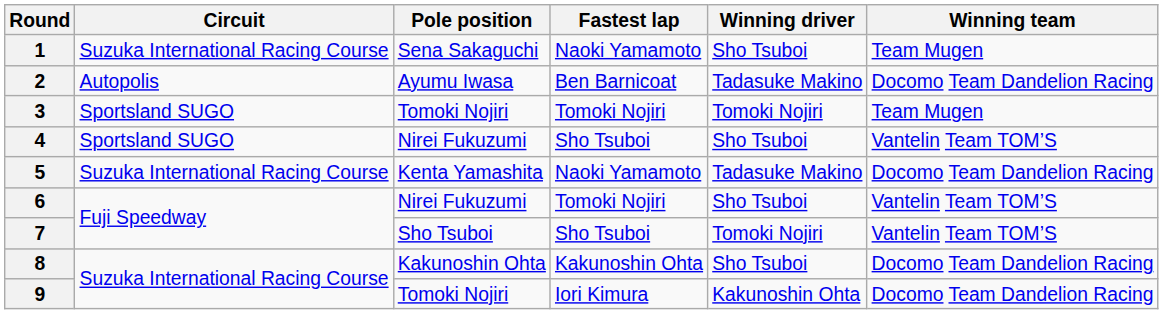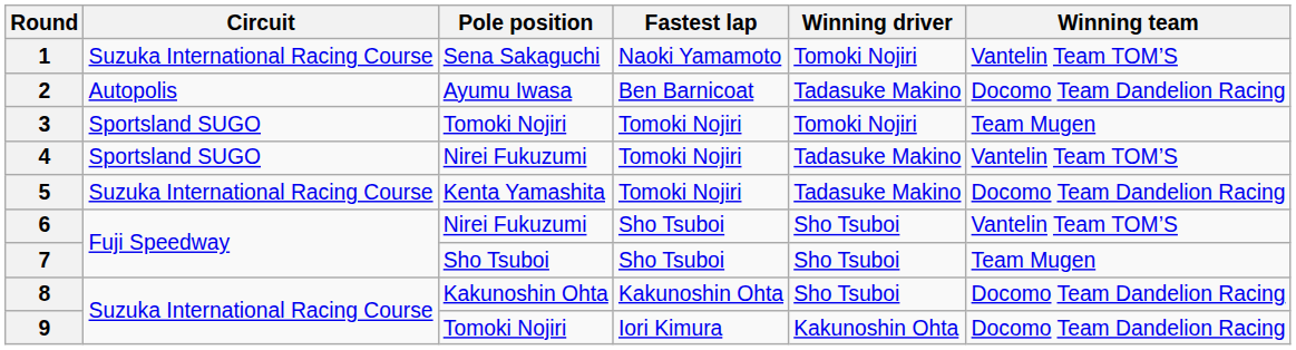 <table class="wikitable" style="font-size:85%">
 <tr>
 <th>Round</th>
 <th>Circuit</th>
 <th>Pole position</th>
 <th>Fastest lap</th>
 <th>Winning driver</th>
 <th>Winning team</th>
 </tr>
 <tr>
 <th>1</th>
 <td><a href='#'>Suzuka International Racing Course</a></td>
 <td> <a href='#'>Sena Sakaguchi</a></td>
 <td> <a href='#'>Naoki Yamamoto</a></td>
-<td> <a href='#'>Sho Tsuboi</a></td>
-<td> <a href='#'>Team Mugen</a></td>
+<td> <a href='#'>Tomoki Nojiri</a></td>
+<td> <a href='#'>Vantelin</a> <a href='#'>Team TOM’S</a></td>
 </tr>
 <tr>
 <th>2</th>
 <td><a href='#'>Autopolis</a></td>
 <td> <a href='#'>Ayumu Iwasa</a></td>
 <td> <a href='#'>Ben Barnicoat</a></td>
 <td> <a href='#'>Tadasuke Makino</a></td>
 <td> <a href='#'>Docomo</a> <a href='#'>Team Dandelion Racing</a></td>
 </tr>
 <tr>
 <th>3</th>
 <td><a href='#'>Sportsland SUGO</a></td>
 <td> <a href='#'>Tomoki Nojiri</a></td>
 <td> <a href='#'>Tomoki Nojiri</a></td>
 <td> <a href='#'>Tomoki Nojiri</a></td>
 <td> <a href='#'>Team Mugen</a></td>
 </tr>
 <tr>
 <th>4</th>
 <td><a href='#'>Sportsland SUGO</a></td>
 <td> <a href='#'>Nirei Fukuzumi</a></td>
-<td> <a href='#'>Sho Tsuboi</a></td>
-<td> <a href='#'>Sho Tsuboi</a></td>
+<td> <a href='#'>Tomoki Nojiri</a></td>
+<td> <a href='#'>Tadasuke Makino</a></td>
 <td> <a href='#'>Vantelin</a> <a href='#'>Team TOM’S</a></td>
 </tr>
 <tr>
 <th>5</th>
 <td><a href='#'>Suzuka International Racing Course</a></td>
 <td> <a href='#'>Kenta Yamashita</a></td>
-<td> <a href='#'>Naoki Yamamoto</a></td>
+<td> <a href='#'>Tomoki Nojiri</a></td>
 <td> <a href='#'>Tadasuke Makino</a></td>
 <td> <a href='#'>Docomo</a> <a href='#'>Team Dandelion Racing</a></td>
 </tr>
 <tr>
 <th>6</th>
 <td rowspan="2"><a href='#'>Fuji Speedway</a></td>
 <td> <a href='#'>Nirei Fukuzumi</a></td>
-<td> <a href='#'>Tomoki Nojiri</a></td>
+<td> <a href='#'>Sho Tsuboi</a></td>
 <td> <a href='#'>Sho Tsuboi</a></td>
 <td> <a href='#'>Vantelin</a> <a href='#'>Team TOM’S</a></td>
 </tr>
 <tr>
 <th>7</th>
 <td> <a href='#'>Sho Tsuboi</a></td>
 <td> <a href='#'>Sho Tsuboi</a></td>
-<td> <a href='#'>Tomoki Nojiri</a></td>
-<td> <a href='#'>Vantelin</a> <a href='#'>Team TOM’S</a></td>
+<td> <a href='#'>Sho Tsuboi</a></td>
+<td> <a href='#'>Team Mugen</a></td>
 </tr>
 <tr>
 <th>8</th>
 <td rowspan="2"><a href='#'>Suzuka International Racing Course</a></td>
 <td> <a href='#'>Kakunoshin Ohta</a></td>
 <td> <a href='#'>Kakunoshin Ohta</a></td>
 <td> <a href='#'>Sho Tsuboi</a></td>
 <td> <a href='#'>Docomo</a> <a href='#'>Team Dandelion Racing</a></td>
 </tr>
 <tr>
 <th>9</th>
 <td> <a href='#'>Tomoki Nojiri</a></td>
 <td> <a href='#'>Iori Kimura</a></td>
 <td> <a href='#'>Kakunoshin Ohta</a></td>
 <td> <a href='#'>Docomo</a> <a href='#'>Team Dandelion Racing</a></td>
 </tr>
 </table>
